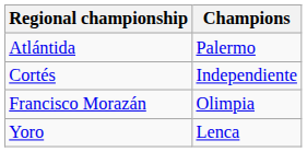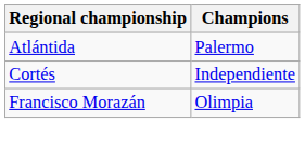 <table class="wikitable">
 <tr>
 <th>Regional championship</th>
 <th>Champions</th>
 </tr>
 <tr>
 <td><a href='#'>Atlántida</a></td>
 <td><a href='#'>Palermo</a></td>
 </tr>
 <tr>
 <td><a href='#'>Cortés</a></td>
 <td><a href='#'>Independiente</a></td>
 </tr>
 <tr>
 <td><a href='#'>Francisco Morazán</a></td>
 <td><a href='#'>Olimpia</a></td>
 </tr>
-<tr>
-<td><a href='#'>Yoro</a></td>
-<td><a href='#'>Lenca</a></td>
-</tr>
 </table>
